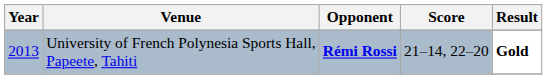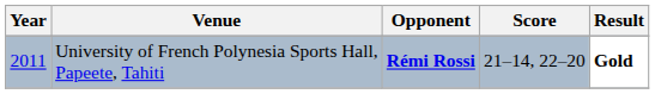 <table class="sortable wikitable" style="font-size: 90%;">
 <tr>
 <th>Year</th>
 <th>Venue</th>
 <th>Opponent</th>
 <th>Score</th>
 <th>Result</th>
 </tr>
 <tr>
 </tr>
 <tr>
 </tr>
 <tr style="background:#AABBCC">
-<td align="center"><a href='#'>2013</a></td>
+<td align="center"><a href='#'>2011</a></td>
 <td align="left">University of French Polynesia Sports Hall,<br> <a href='#'>Papeete</a>, <a href='#'>Tahiti</a></td>
 <td align="left"><strong> <a href='#'>Rémi Rossi</a></strong></td>
 <td align="center">21–14, 22–20</td>
 <td style="text-align:left; background:white"> <strong>Gold</strong></td>
 </tr>
 <tr>
 </tr>
 </table>
